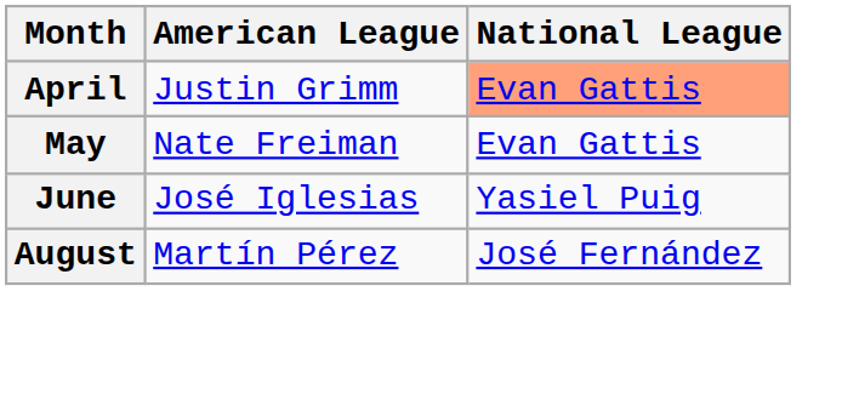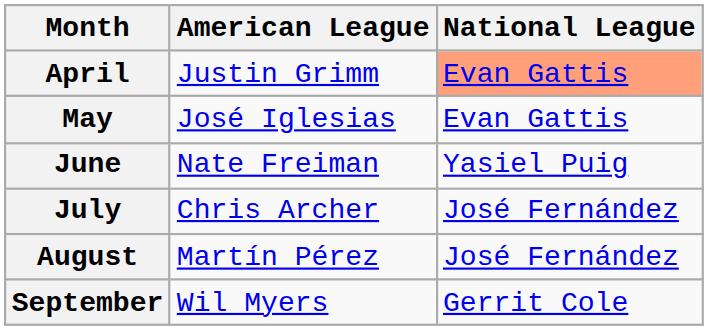 <table class="wikitable">
 <tr>
 <th>Month</th>
 <th>American League</th>
 <th>National League</th>
 </tr>
 <tr>
 <th>April</th>
 <td><a href='#'>Justin Grimm</a></td>
 <td style="background: lightsalmon;"><a href='#'>Evan Gattis</a></td>
 </tr>
 <tr>
 <th>May</th>
-<td><a href='#'>Nate Freiman</a></td>
+<td><a href='#'>José Iglesias</a></td>
 <td><a href='#'>Evan Gattis</a></td>
 </tr>
 <tr>
 <th>June</th>
-<td><a href='#'>José Iglesias</a></td>
+<td><a href='#'>Nate Freiman</a></td>
 <td><a href='#'>Yasiel Puig</a></td>
+</tr>
+<tr>
+<th>July</th>
+<td><a href='#'>Chris Archer</a></td>
+<td><a href='#'>José Fernández</a></td>
 </tr>
 <tr>
 <th>August</th>
 <td><a href='#'>Martín Pérez</a></td>
 <td><a href='#'>José Fernández</a></td>
 </tr>
+<tr>
+<th>September</th>
+<td><a href='#'>Wil Myers</a></td>
+<td><a href='#'>Gerrit Cole</a></td>
+</tr>
 </table>
